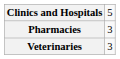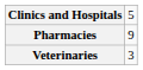 <table class="wikitable">
 <tr>
 <th>Clinics and Hospitals</th>
 <td>5</td>
 </tr>
 <tr>
 <th>Pharmacies</th>
-<td>3</td>
+<td>9</td>
 </tr>
 <tr>
 <th>Veterinaries</th>
 <td>3</td>
 </tr>
 </table>
